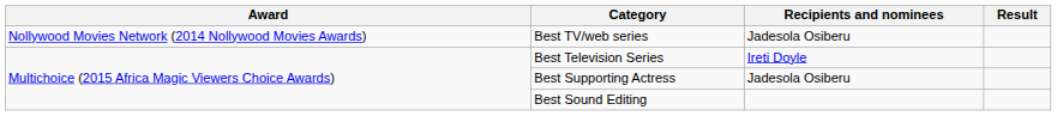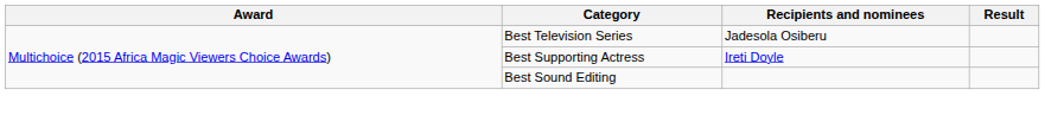 <table class="wikitable sortable" style="width:100%">
 <tr>
 <th>Award</th>
 <th>Category</th>
 <th>Recipients and nominees</th>
 <th>Result</th>
 </tr>
 <tr>
-<td><a href='#'>Nollywood Movies Network</a> (<a href='#'>2014 Nollywood Movies Awards</a>)</td>
-<td>Best TV/web series</td>
+<td rowspan=3><a href='#'>Multichoice</a> (<a href='#'>2015 Africa Magic Viewers Choice Awards</a>)</td>
+<td>Best Television Series</td>
 <td>Jadesola Osiberu</td>
 <td></td>
 </tr>
 <tr>
-<td rowspan=3><a href='#'>Multichoice</a> (<a href='#'>2015 Africa Magic Viewers Choice Awards</a>)</td>
-<td>Best Television Series</td>
+<td>Best Supporting Actress</td>
 <td><a href='#'>Ireti Doyle</a></td>
-<td></td>
-</tr>
-<tr>
-<td>Best Supporting Actress</td>
-<td>Jadesola Osiberu</td>
 <td></td>
 </tr>
 <tr>
 <td>Best Sound Editing</td>
 <td></td>
 <td></td>
 </tr>
 </table>
